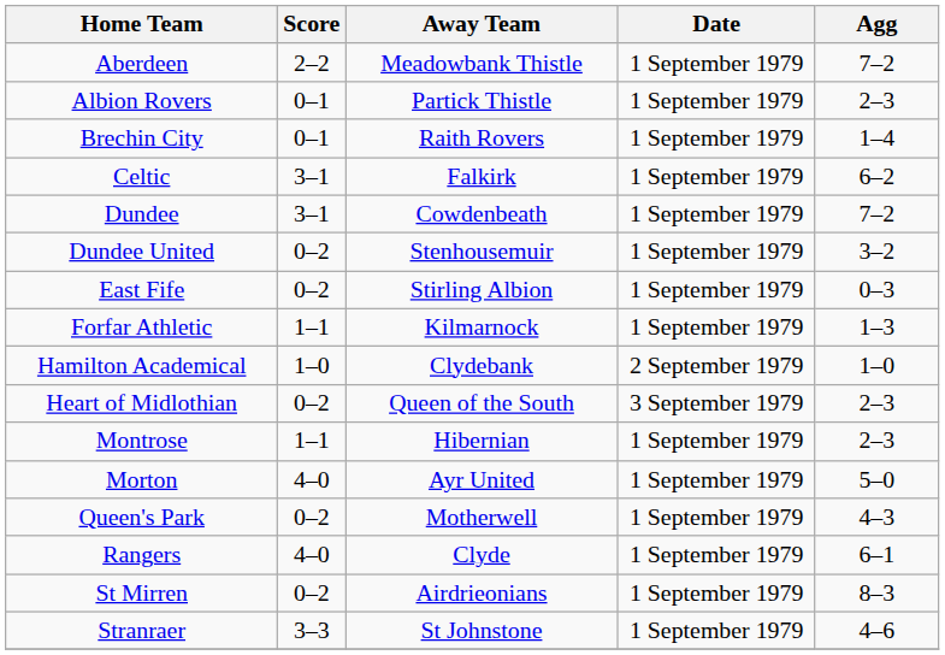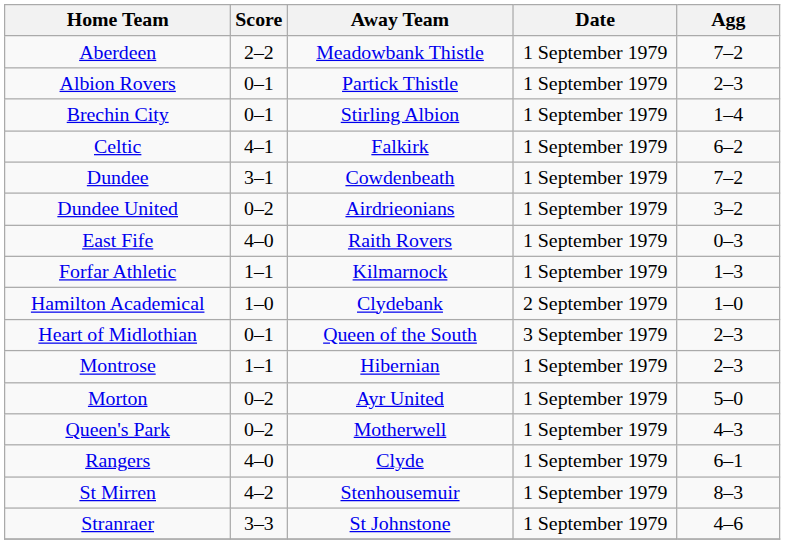 <table class="wikitable" style="text-align:center;">
 <tr>
 <th width=175>Home Team</th>
 <th width=20>Score</th>
 <th width=175>Away Team</th>
 <th width= 125>Date</th>
 <th width= 75>Agg</th>
 </tr>
 <tr>
 <td><a href='#'>Aberdeen</a></td>
 <td>2–2</td>
 <td><a href='#'>Meadowbank Thistle</a></td>
 <td>1 September 1979</td>
 <td>7–2</td>
 </tr>
 <tr>
 <td><a href='#'>Albion Rovers</a></td>
 <td>0–1</td>
 <td><a href='#'>Partick Thistle</a></td>
 <td>1 September 1979</td>
 <td>2–3</td>
 </tr>
 <tr>
 <td><a href='#'>Brechin City</a></td>
 <td>0–1</td>
-<td><a href='#'>Raith Rovers</a></td>
+<td><a href='#'>Stirling Albion</a></td>
 <td>1 September 1979</td>
 <td>1–4</td>
 </tr>
 <tr>
 <td><a href='#'>Celtic</a></td>
-<td>3–1</td>
+<td>4–1</td>
 <td><a href='#'>Falkirk</a></td>
 <td>1 September 1979</td>
 <td>6–2</td>
 </tr>
 <tr>
 <td><a href='#'>Dundee</a></td>
 <td>3–1</td>
 <td><a href='#'>Cowdenbeath</a></td>
 <td>1 September 1979</td>
 <td>7–2</td>
 </tr>
 <tr>
 <td><a href='#'>Dundee United</a></td>
 <td>0–2</td>
-<td><a href='#'>Stenhousemuir</a></td>
+<td><a href='#'>Airdrieonians</a></td>
 <td>1 September 1979</td>
 <td>3–2</td>
 </tr>
 <tr>
 <td><a href='#'>East Fife</a></td>
-<td>0–2</td>
-<td><a href='#'>Stirling Albion</a></td>
+<td>4–0</td>
+<td><a href='#'>Raith Rovers</a></td>
 <td>1 September 1979</td>
 <td>0–3</td>
 </tr>
 <tr>
 <td><a href='#'>Forfar Athletic</a></td>
 <td>1–1</td>
 <td><a href='#'>Kilmarnock</a></td>
 <td>1 September 1979</td>
 <td>1–3</td>
 </tr>
 <tr>
 <td><a href='#'>Hamilton Academical</a></td>
 <td>1–0</td>
 <td><a href='#'>Clydebank</a></td>
 <td>2 September 1979</td>
 <td>1–0</td>
 </tr>
 <tr>
 <td><a href='#'>Heart of Midlothian</a></td>
-<td>0–2</td>
+<td>0–1</td>
 <td><a href='#'>Queen of the South</a></td>
 <td>3 September 1979</td>
 <td>2–3</td>
 </tr>
 <tr>
 <td><a href='#'>Montrose</a></td>
 <td>1–1</td>
 <td><a href='#'>Hibernian</a></td>
 <td>1 September 1979</td>
 <td>2–3</td>
 </tr>
 <tr>
 <td><a href='#'>Morton</a></td>
-<td>4–0</td>
+<td>0–2</td>
 <td><a href='#'>Ayr United</a></td>
 <td>1 September 1979</td>
 <td>5–0</td>
 </tr>
 <tr>
 <td><a href='#'>Queen's Park</a></td>
 <td>0–2</td>
 <td><a href='#'>Motherwell</a></td>
 <td>1 September 1979</td>
 <td>4–3</td>
 </tr>
 <tr>
 <td><a href='#'>Rangers</a></td>
 <td>4–0</td>
 <td><a href='#'>Clyde</a></td>
 <td>1 September 1979</td>
 <td>6–1</td>
 </tr>
 <tr>
 <td><a href='#'>St Mirren</a></td>
-<td>0–2</td>
-<td><a href='#'>Airdrieonians</a></td>
+<td>4–2</td>
+<td><a href='#'>Stenhousemuir</a></td>
 <td>1 September 1979</td>
 <td>8–3</td>
 </tr>
 <tr>
 <td><a href='#'>Stranraer</a></td>
 <td>3–3</td>
 <td><a href='#'>St Johnstone</a></td>
 <td>1 September 1979</td>
 <td>4–6</td>
 </tr>
 <tr>
 </tr>
 </table>
